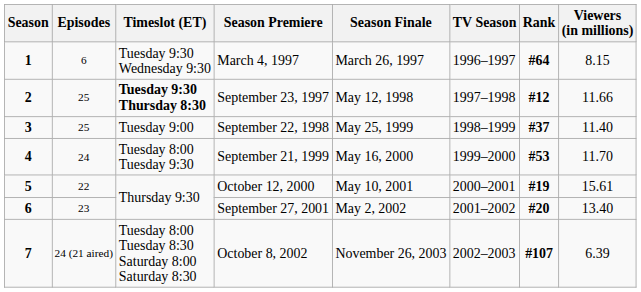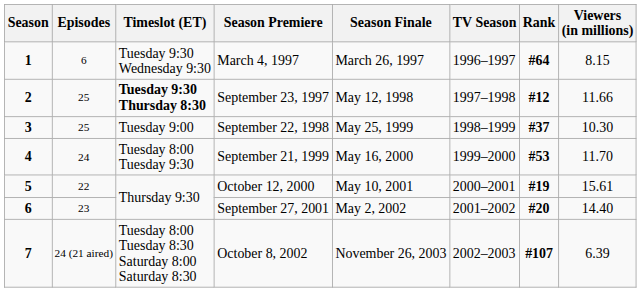 <table class="wikitable">
 <tr style="background:#e0e0e0;">
 <th>Season</th>
 <th>Episodes</th>
 <th>Timeslot (ET)</th>
 <th>Season Premiere</th>
 <th>Season Finale</th>
 <th>TV Season</th>
 <th>Rank</th>
 <th>Viewers<br>(in millions)</th>
 </tr>
 <tr style="background:#f9f9f9;">
 <td style="background:#F9F9F9;text-align:center"><strong>1</strong></td>
 <td style="font-size:13px;text-align:center">6</td>
 <td style="background:#F9F9F9;font-weight:normal;text-align:left;line-height:110%">Tuesday 9:30 <br> Wednesday 9:30</td>
 <td>March 4, 1997</td>
 <td>March 26, 1997</td>
 <td>1996–1997</td>
 <td style="text-align:center"><strong>#64</strong></td>
 <td style="text-align:center">8.15</td>
 </tr>
 <tr style="background:#f9f9f9;">
 <td style="background:#F9F9F9;text-align:center"><strong>2</strong></td>
 <td style="font-size:13px;text-align:center">25</td>
 <td style="background:#F9F9F9;font-weight:normal;text-align:left;line-height:110%"><strong>Tuesday 9:30 <br> Thursday 8:30</strong></td>
 <td>September 23, 1997</td>
 <td>May 12, 1998</td>
 <td>1997–1998</td>
 <td style="text-align:center"><strong>#12</strong></td>
 <td style="text-align:center">11.66</td>
 </tr>
 <tr style="background:#f9f9f9;">
 <td style="background:#F9F9F9;text-align:center"><strong>3</strong></td>
 <td style="font-size:13px;text-align:center">25</td>
 <td style="background:#F9F9F9;font-weight:normal;text-align:left;line-height:110%">Tuesday 9:00</td>
 <td>September 22, 1998</td>
 <td>May 25, 1999</td>
 <td>1998–1999</td>
 <td style="text-align:center"><strong>#37</strong></td>
-<td style="text-align:center">11.40</td>
+<td style="text-align:center">10.30</td>
 </tr>
 <tr style="background:#f9f9f9;">
 <td style="background:#F9F9F9;text-align:center"><strong>4</strong></td>
 <td style="font-size:13px;text-align:center">24</td>
 <td style="background:#F9F9F9;font-weight:normal;text-align:left;line-height:110%">Tuesday 8:00 <br> Tuesday 9:30</td>
 <td>September 21, 1999</td>
 <td>May 16, 2000</td>
 <td>1999–2000</td>
 <td style="text-align:center"><strong>#53</strong></td>
 <td style="text-align:center">11.70</td>
 </tr>
 <tr style="background:#f9f9f9;">
 <td style="background:#F9F9F9;text-align:center"><strong>5</strong></td>
 <td style="font-size:13px;text-align:center">22</td>
 <td rowspan="2" style="background:#F9F9F9;font-weight:normal;text-align:left;line-height:110%">Thursday 9:30</td>
 <td>October 12, 2000</td>
 <td>May 10, 2001</td>
 <td>2000–2001</td>
 <td style="text-align:center"><strong>#19</strong></td>
 <td style="text-align:center">15.61</td>
 </tr>
 <tr style="background:#f9f9f9;">
 <td style="background:#F9F9F9;text-align:center"><strong>6</strong></td>
 <td style="font-size:13px;text-align:center">23</td>
 <td>September 27, 2001</td>
 <td>May 2, 2002</td>
 <td>2001–2002</td>
 <td style="text-align:center"><strong>#20</strong></td>
-<td style="text-align:center">13.40</td>
+<td style="text-align:center">14.40</td>
 </tr>
 <tr style="background:#f9f9f9;">
 <td style="background:#F9F9F9;text-align:center"><strong>7</strong></td>
 <td style="font-size:13px;text-align:center">24 (21 aired)</td>
 <td style="background:#F9F9F9;font-weight:normal;text-align:left;line-height:110%">Tuesday 8:00 <br> Tuesday 8:30 <br> Saturday 8:00 <br> Saturday 8:30</td>
 <td>October 8, 2002</td>
 <td>November 26, 2003</td>
 <td>2002–2003</td>
 <td style="text-align:center"><strong>#107</strong></td>
 <td style="text-align:center">6.39</td>
 </tr>
 </table>
